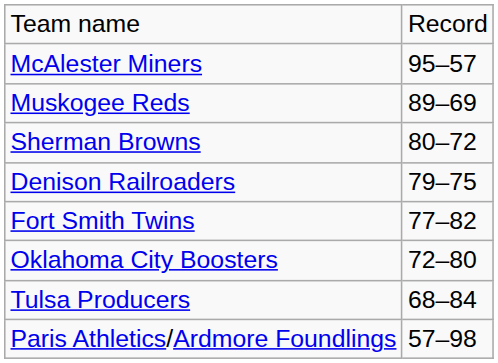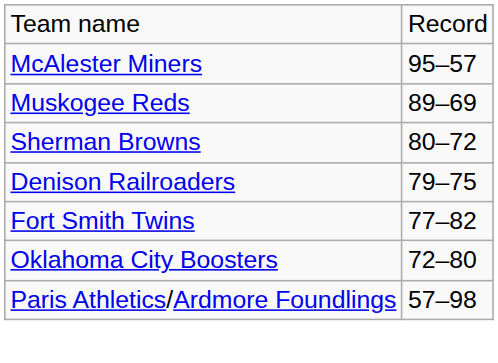 <table class="wikitable">
 <tr>
 <td>Team name</td>
 <td>Record</td>
 </tr>
 <tr>
 <td><a href='#'>McAlester Miners</a></td>
 <td>95–57</td>
 </tr>
 <tr>
 <td><a href='#'>Muskogee Reds</a></td>
 <td>89–69</td>
 </tr>
 <tr>
 <td><a href='#'>Sherman Browns</a></td>
 <td>80–72</td>
 </tr>
 <tr>
 <td><a href='#'>Denison Railroaders</a></td>
 <td>79–75</td>
 </tr>
 <tr>
 <td><a href='#'>Fort Smith Twins</a></td>
 <td>77–82</td>
 </tr>
 <tr>
 <td><a href='#'>Oklahoma City Boosters</a></td>
 <td>72–80</td>
 </tr>
 <tr>
-<td><a href='#'>Tulsa Producers</a></td>
-<td>68–84</td>
-</tr>
-<tr>
 <td><a href='#'>Paris Athletics</a>/<a href='#'>Ardmore Foundlings</a></td>
 <td>57–98</td>
 </tr>
 </table>
